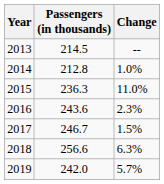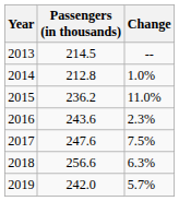 <table class="wikitable" style="font-size: 95%">
 <tr>
 <th>Year</th>
 <th>Passengers<br>(in thousands)</th>
 <th>Change</th>
 </tr>
 <tr>
 <td>2013</td>
 <td align=center>214.5</td>
 <td style="text-align:center;">--</td>
 </tr>
 <tr>
 <td>2014</td>
 <td align=center>212.8</td>
 <td> 1.0%</td>
 </tr>
 <tr>
 <td>2015</td>
-<td align=center>236.3</td>
+<td align=center>236.2</td>
 <td> 11.0%</td>
 </tr>
 <tr>
 <td>2016</td>
 <td align=center>243.6</td>
 <td> 2.3%</td>
 </tr>
 <tr>
 <td>2017</td>
-<td align=center>246.7</td>
-<td> 1.5%</td>
+<td align=center>247.6</td>
+<td> 7.5%</td>
 </tr>
 <tr>
 <td>2018</td>
 <td align=center>256.6</td>
 <td> 6.3%</td>
 </tr>
 <tr>
 <td>2019</td>
 <td align=center>242.0</td>
 <td> 5.7%</td>
 </tr>
 </table>
